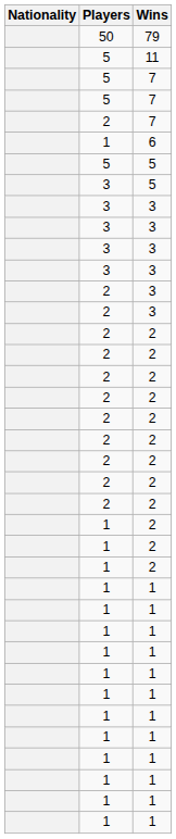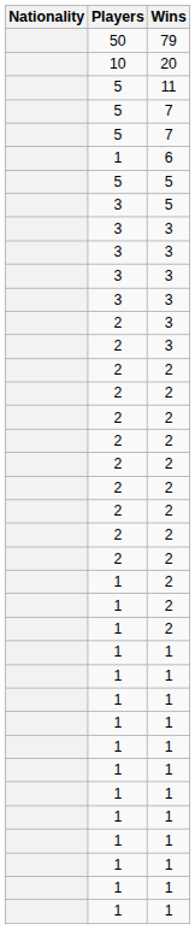 <table class="wikitable sortable plainrowheaders" style=text-align:center>
 <tr>
 <th scope=col>Nationality</th>
 <th scope=col>Players</th>
 <th scope=col>Wins</th>
 </tr>
 <tr>
 <th scope=row></th>
 <td>50</td>
 <td>79</td>
+</tr>
+<tr>
+<th scope=row></th>
+<td>10</td>
+<td>20</td>
 </tr>
 <tr>
 <th scope=row></th>
 <td>5</td>
 <td>11</td>
 </tr>
 <tr>
 <th scope=row></th>
 <td>5</td>
 <td>7</td>
 </tr>
 <tr>
 <th scope=row></th>
 <td>5</td>
-<td>7</td>
-</tr>
-<tr>
-<th scope=row></th>
-<td>2</td>
 <td>7</td>
 </tr>
 <tr>
 <th scope=row></th>
 <td>1</td>
 <td>6</td>
 </tr>
 <tr>
 <th scope=row></th>
 <td>5</td>
 <td>5</td>
 </tr>
 <tr>
 <th scope=row></th>
 <td>3</td>
 <td>5</td>
 </tr>
 <tr>
 <th scope=row></th>
 <td>3</td>
 <td>3</td>
 </tr>
 <tr>
 <th scope=row></th>
 <td>3</td>
 <td>3</td>
 </tr>
 <tr>
 <th scope=row></th>
 <td>3</td>
 <td>3</td>
 </tr>
 <tr>
 <th scope=row></th>
 <td>3</td>
 <td>3</td>
 </tr>
 <tr>
 <th scope=row></th>
 <td>2</td>
 <td>3</td>
 </tr>
 <tr>
 <th scope=row></th>
 <td>2</td>
 <td>3</td>
 </tr>
 <tr>
 <th scope=row></th>
 <td>2</td>
 <td>2</td>
 </tr>
 <tr>
 <th scope=row></th>
 <td>2</td>
 <td>2</td>
 </tr>
 <tr>
 <th scope=row></th>
 <td>2</td>
 <td>2</td>
 </tr>
 <tr>
 <th scope=row></th>
 <td>2</td>
 <td>2</td>
 </tr>
 <tr>
 <th scope=row></th>
 <td>2</td>
 <td>2</td>
 </tr>
 <tr>
 <th scope=row></th>
 <td>2</td>
 <td>2</td>
 </tr>
 <tr>
 <th scope=row></th>
 <td>2</td>
 <td>2</td>
 </tr>
 <tr>
 <th scope=row></th>
 <td>2</td>
 <td>2</td>
 </tr>
 <tr>
 <th scope=row></th>
 <td>2</td>
 <td>2</td>
 </tr>
 <tr>
 <th scope=row></th>
 <td>1</td>
 <td>2</td>
 </tr>
 <tr>
 <th scope=row></th>
 <td>1</td>
 <td>2</td>
 </tr>
 <tr>
 <th scope=row></th>
 <td>1</td>
 <td>2</td>
 </tr>
 <tr>
 <th scope=row></th>
 <td>1</td>
 <td>1</td>
 </tr>
 <tr>
 <th scope=row></th>
 <td>1</td>
 <td>1</td>
 </tr>
 <tr>
 <th scope=row></th>
 <td>1</td>
 <td>1</td>
 </tr>
 <tr>
 <th scope=row></th>
 <td>1</td>
 <td>1</td>
 </tr>
 <tr>
 <th scope=row></th>
 <td>1</td>
 <td>1</td>
 </tr>
 <tr>
 <th scope=row></th>
 <td>1</td>
 <td>1</td>
 </tr>
 <tr>
 <th scope=row></th>
 <td>1</td>
 <td>1</td>
 </tr>
 <tr>
 <th scope=row></th>
 <td>1</td>
 <td>1</td>
 </tr>
 <tr>
 <th scope=row></th>
 <td>1</td>
 <td>1</td>
 </tr>
 <tr>
 <th scope=row></th>
 <td>1</td>
 <td>1</td>
 </tr>
 <tr>
 <th scope=row></th>
 <td>1</td>
 <td>1</td>
 </tr>
 <tr>
 <th scope=row></th>
 <td>1</td>
 <td>1</td>
 </tr>
 </table>
